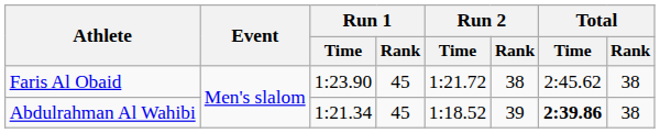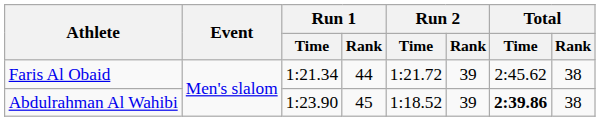 <table class="wikitable" style="font-size:90%">
 <tr>
 <th rowspan=2>Athlete</th>
 <th rowspan=2>Event</th>
 <th colspan=2>Run 1</th>
 <th colspan=2>Run 2</th>
 <th colspan=2>Total</th>
 </tr>
 <tr style="font-size:90%">
 <th>Time</th>
 <th>Rank</th>
 <th>Time</th>
 <th>Rank</th>
 <th>Time</th>
 <th>Rank</th>
 </tr>
 <tr align=center>
 <td align=left><a href='#'>Faris Al Obaid</a></td>
 <td align=left rowspan=2><a href='#'>Men's slalom</a></td>
-<td>1:23.90</td>
-<td>45</td>
+<td>1:21.34</td>
+<td>44</td>
 <td>1:21.72</td>
-<td>38</td>
+<td>39</td>
 <td>2:45.62</td>
 <td>38</td>
 </tr>
 <tr align=center>
 <td align=left><a href='#'>Abdulrahman Al Wahibi</a></td>
-<td>1:21.34</td>
+<td>1:23.90</td>
 <td>45</td>
 <td>1:18.52</td>
 <td>39</td>
 <td><strong>2:39.86</strong></td>
 <td>38</td>
 </tr>
 </table>
